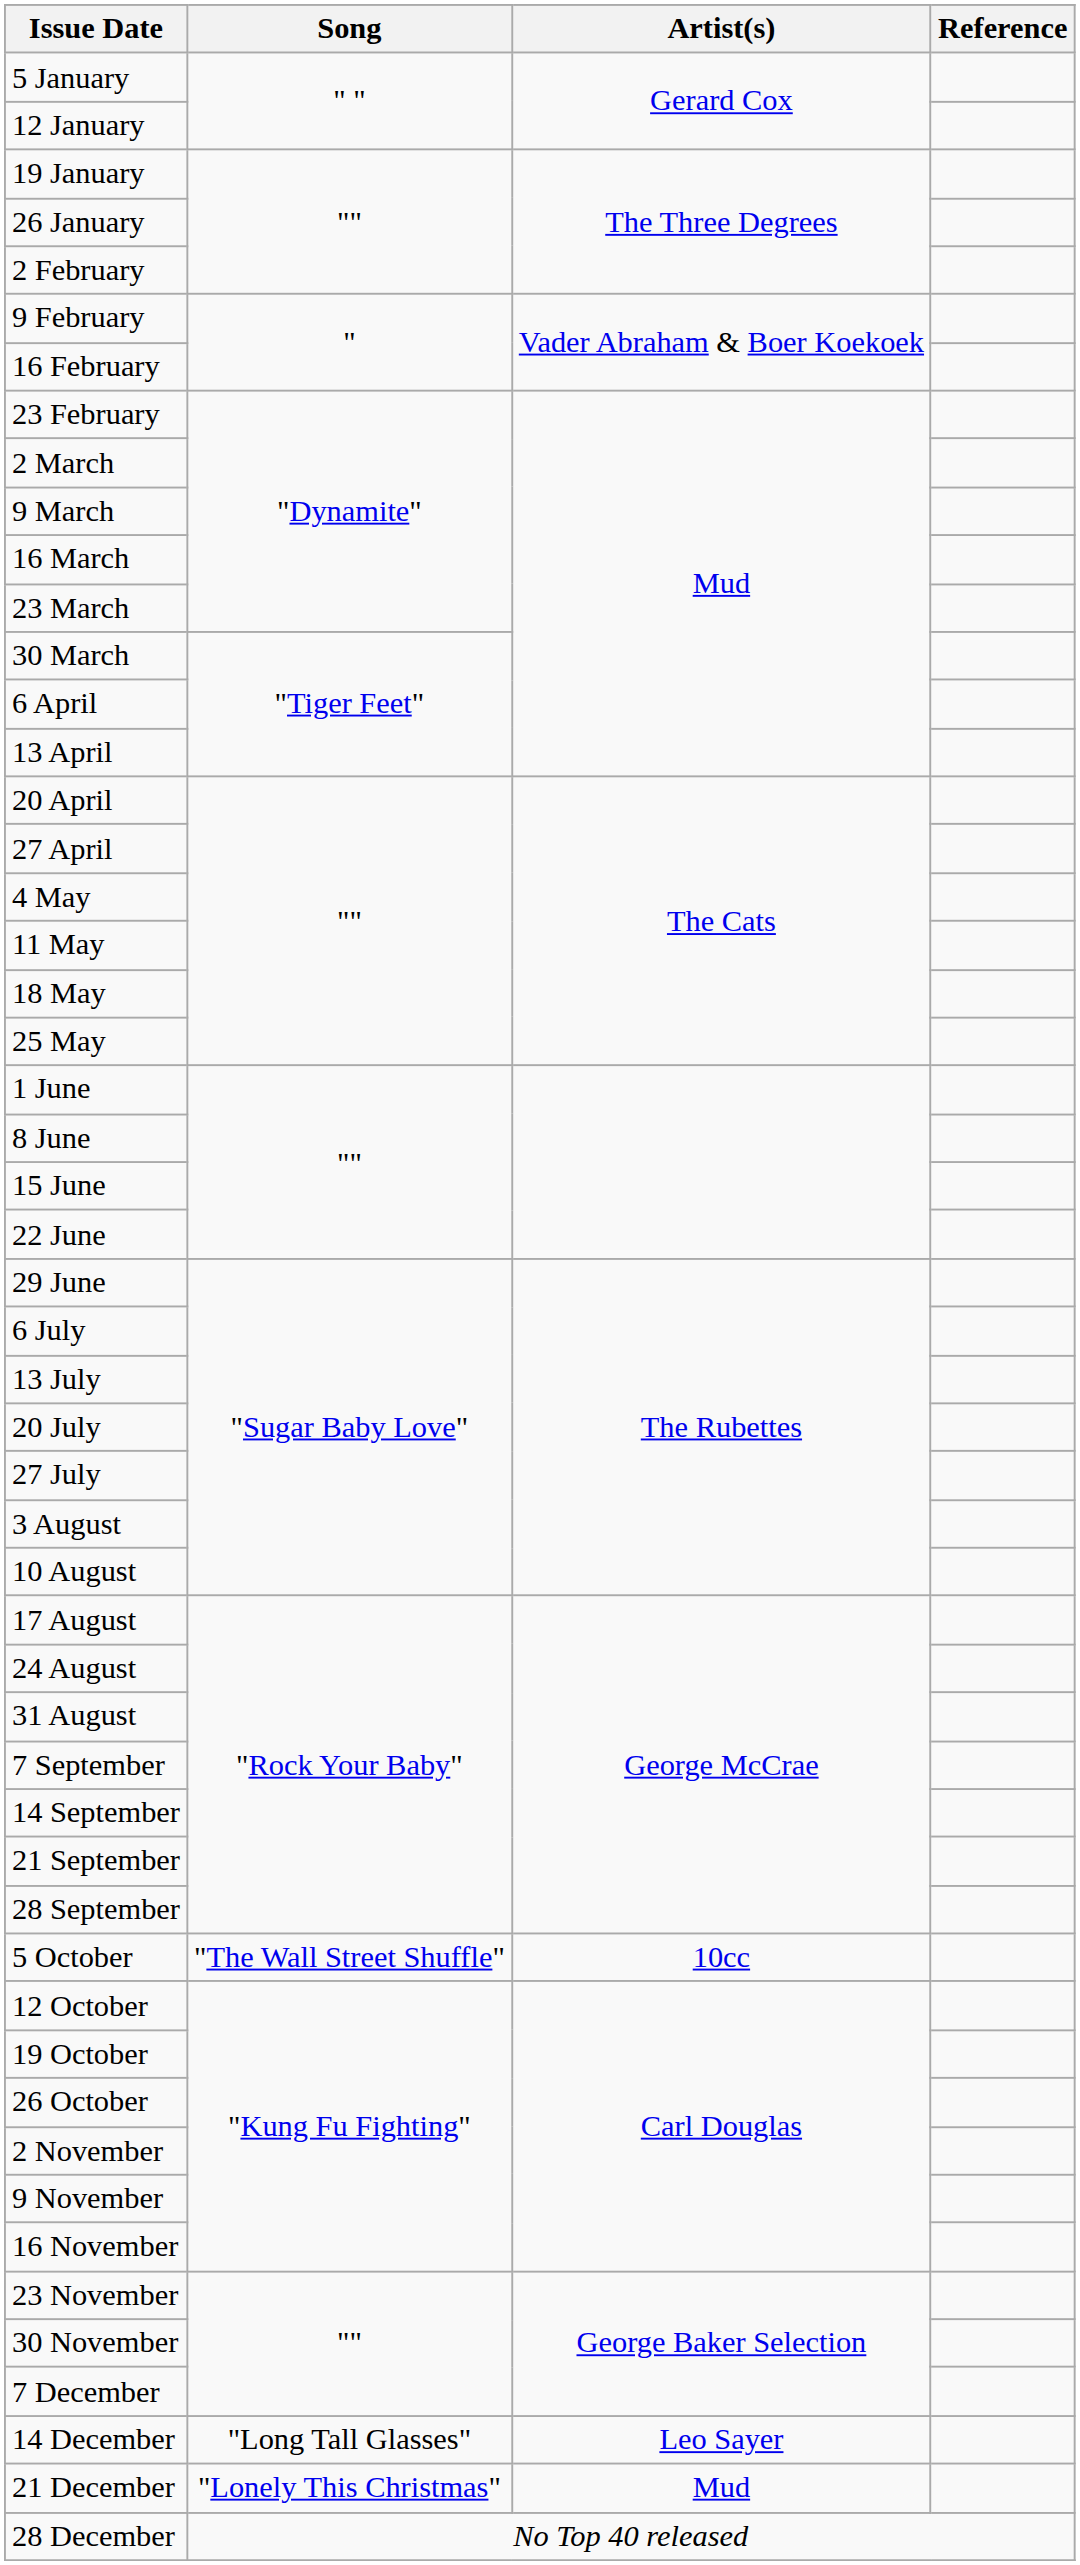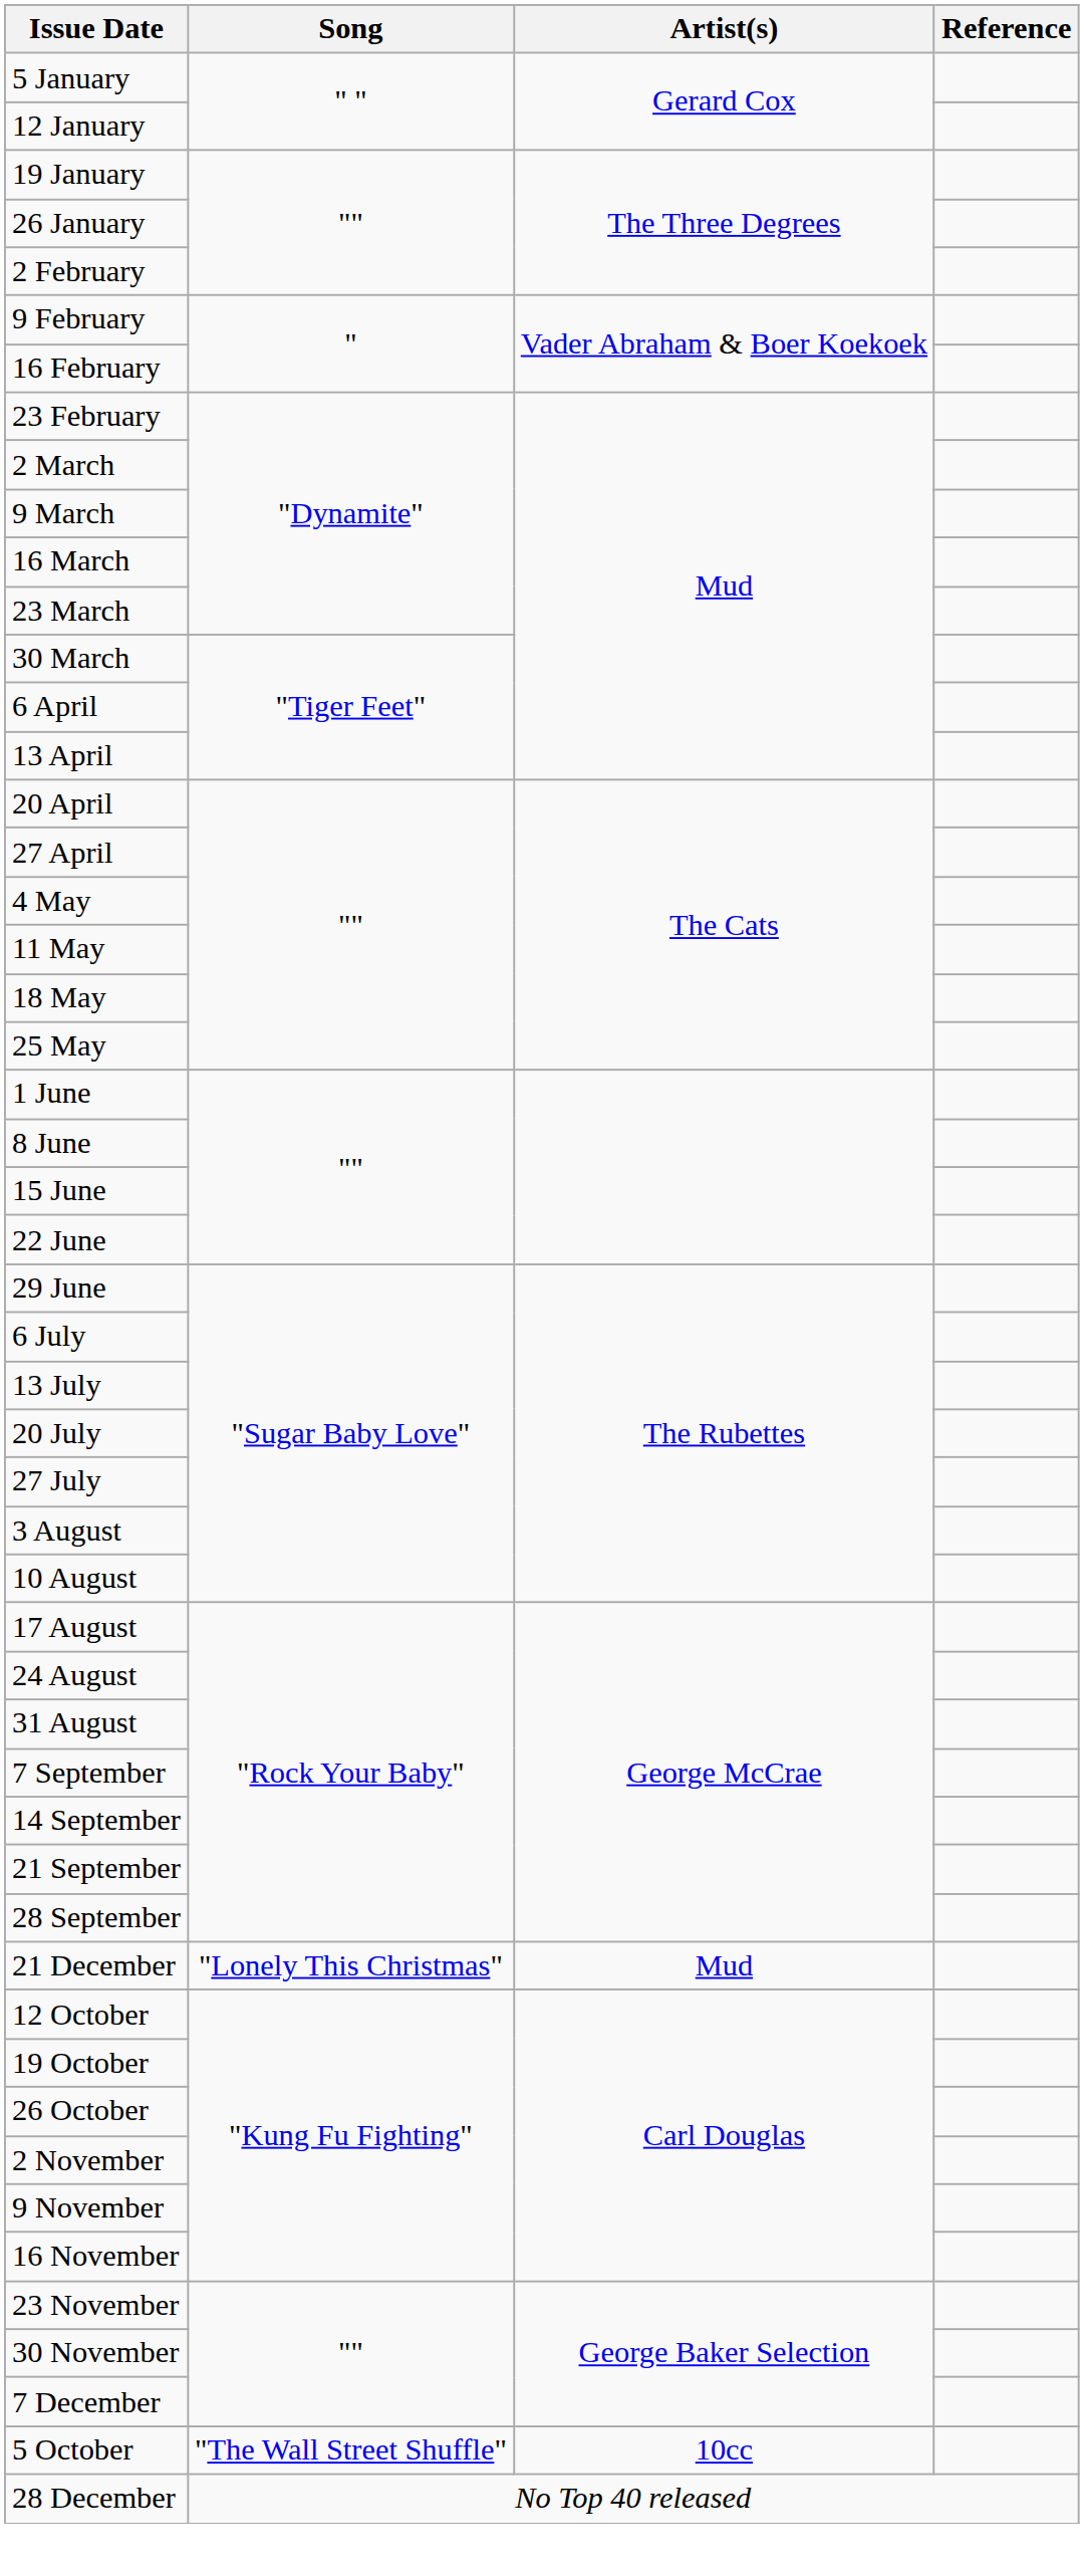 <table class="wikitable">
 <tr>
 <th align="center">Issue Date</th>
 <th align="center">Song</th>
 <th align="center">Artist(s)</th>
 <th align="center">Reference</th>
 </tr>
 <tr>
 <td>5 January</td>
 <td align="center" rowspan="2">" "</td>
 <td align="center" rowspan="2"><a href='#'>Gerard Cox</a></td>
 <td align="center"></td>
 </tr>
 <tr>
 <td>12 January</td>
 <td align="center"></td>
 </tr>
 <tr>
 <td>19 January</td>
 <td align="center" rowspan="3">""</td>
 <td align="center" rowspan="3"><a href='#'>The Three Degrees</a></td>
 <td align="center"></td>
 </tr>
 <tr>
 <td>26 January</td>
 <td align="center"></td>
 </tr>
 <tr>
 <td>2 February</td>
 <td align="center"></td>
 </tr>
 <tr>
 <td>9 February</td>
 <td align="center" rowspan="2">"</td>
 <td align="center" rowspan="2"><a href='#'>Vader Abraham</a> & <a href='#'>Boer Koekoek</a></td>
 <td align="center"></td>
 </tr>
 <tr>
 <td>16 February</td>
 <td align="center"></td>
 </tr>
 <tr>
 <td>23 February</td>
 <td align="center" rowspan="5">"<a href='#'>Dynamite</a>"</td>
 <td align="center" rowspan="8"><a href='#'>Mud</a></td>
 <td align="center"></td>
 </tr>
 <tr>
 <td>2 March</td>
 <td align="center"></td>
 </tr>
 <tr>
 <td>9 March</td>
 <td align="center"></td>
 </tr>
 <tr>
 <td>16 March</td>
 <td align="center"></td>
 </tr>
 <tr>
 <td>23 March</td>
 <td align="center"></td>
 </tr>
 <tr>
 <td>30 March</td>
 <td align="center" rowspan="3">"<a href='#'>Tiger Feet</a>"</td>
 <td align="center"></td>
 </tr>
 <tr>
 <td>6 April</td>
 <td align="center"></td>
 </tr>
 <tr>
 <td>13 April</td>
 <td align="center"></td>
 </tr>
 <tr>
 <td>20 April</td>
 <td align="center" rowspan="6">""</td>
 <td align="center" rowspan="6"><a href='#'>The Cats</a></td>
 <td align="center"></td>
 </tr>
 <tr>
 <td>27 April</td>
 <td align="center"></td>
 </tr>
 <tr>
 <td>4 May</td>
 <td align="center"></td>
 </tr>
 <tr>
 <td>11 May</td>
 <td align="center"></td>
 </tr>
 <tr>
 <td>18 May</td>
 <td align="center"></td>
 </tr>
 <tr>
 <td>25 May</td>
 <td align="center"></td>
 </tr>
 <tr>
 <td>1 June</td>
 <td align="center" rowspan="4">""</td>
 <td align="center" rowspan="4"></td>
 <td align="center"></td>
 </tr>
 <tr>
 <td>8 June</td>
 <td align="center"></td>
 </tr>
 <tr>
 <td>15 June</td>
 <td align="center"></td>
 </tr>
 <tr>
 <td>22 June</td>
 <td align="center"></td>
 </tr>
 <tr>
 <td>29 June</td>
 <td align="center" rowspan="7">"<a href='#'>Sugar Baby Love</a>"</td>
 <td align="center" rowspan="7"><a href='#'>The Rubettes</a></td>
 <td align="center"></td>
 </tr>
 <tr>
 <td>6 July</td>
 <td align="center"></td>
 </tr>
 <tr>
 <td>13 July</td>
 <td align="center"></td>
 </tr>
 <tr>
 <td>20 July</td>
 <td align="center"></td>
 </tr>
 <tr>
 <td>27 July</td>
 <td align="center"></td>
 </tr>
 <tr>
 <td>3 August</td>
 <td align="center"></td>
 </tr>
 <tr>
 <td>10 August</td>
 <td align="center"></td>
 </tr>
 <tr>
 <td>17 August</td>
 <td align="center" rowspan="7">"<a href='#'>Rock Your Baby</a>"</td>
 <td align="center" rowspan="7"><a href='#'>George McCrae</a></td>
 <td align="center"></td>
 </tr>
 <tr>
 <td>24 August</td>
 <td align="center"></td>
 </tr>
 <tr>
 <td>31 August</td>
 <td align="center"></td>
 </tr>
 <tr>
 <td>7 September</td>
 <td align="center"></td>
 </tr>
 <tr>
 <td>14 September</td>
 <td align="center"></td>
 </tr>
 <tr>
 <td>21 September</td>
 <td align="center"></td>
 </tr>
 <tr>
 <td>28 September</td>
 <td align="center"></td>
 </tr>
 <tr>
-<td>5 October</td>
-<td align="center">"<a href='#'>The Wall Street Shuffle</a>"</td>
-<td align="center"><a href='#'>10cc</a></td>
+<td>21 December</td>
+<td align="center">"<a href='#'>Lonely This Christmas</a>"</td>
+<td align="center"><a href='#'>Mud</a></td>
 <td align="center"></td>
 </tr>
 <tr>
 <td>12 October</td>
 <td align="center" rowspan="6">"<a href='#'>Kung Fu Fighting</a>"</td>
 <td align="center" rowspan="6"><a href='#'>Carl Douglas</a></td>
 <td align="center"></td>
 </tr>
 <tr>
 <td>19 October</td>
 <td align="center"></td>
 </tr>
 <tr>
 <td>26 October</td>
 <td align="center"></td>
 </tr>
 <tr>
 <td>2 November</td>
 <td align="center"></td>
 </tr>
 <tr>
 <td>9 November</td>
 <td align="center"></td>
 </tr>
 <tr>
 <td>16 November</td>
 <td align="center"></td>
 </tr>
 <tr>
 <td>23 November</td>
 <td align="center" rowspan="3">""</td>
 <td align="center" rowspan="3"><a href='#'>George Baker Selection</a></td>
 <td align="center"></td>
 </tr>
 <tr>
 <td>30 November</td>
 <td align="center"></td>
 </tr>
 <tr>
 <td>7 December</td>
 <td align="center"></td>
 </tr>
 <tr>
-<td>14 December</td>
-<td align="center">"Long Tall Glasses"</td>
-<td align="center"><a href='#'>Leo Sayer</a></td>
-<td align="center"></td>
-</tr>
-<tr>
-<td>21 December</td>
-<td align="center">"<a href='#'>Lonely This Christmas</a>"</td>
-<td align="center"><a href='#'>Mud</a></td>
+<td>5 October</td>
+<td align="center">"<a href='#'>The Wall Street Shuffle</a>"</td>
+<td align="center"><a href='#'>10cc</a></td>
 <td align="center"></td>
 </tr>
 <tr>
 <td>28 December</td>
 <td align="center" colspan="3"><em>No Top 40 released</em></td>
 </tr>
 <tr>
 </tr>
 </table>
